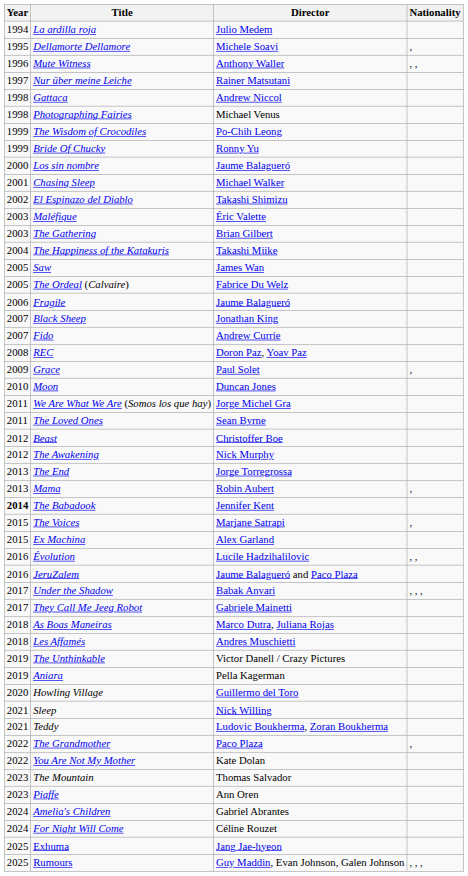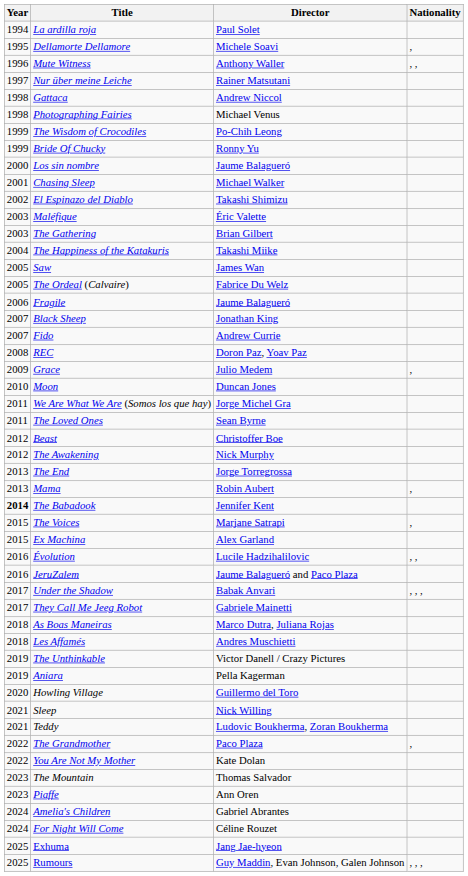 <table class="wikitable sortable">
 <tr>
 <th>Year</th>
 <th>Title</th>
 <th>Director</th>
 <th>Nationality</th>
 </tr>
 <tr ---->
 <td>1994</td>
 <td><em><a href='#'>La ardilla roja</a></em></td>
-<td><a href='#'>Julio Medem</a></td>
+<td><a href='#'>Paul Solet</a></td>
 <td></td>
 </tr>
 <tr ---->
 <td>1995</td>
 <td><em><a href='#'>Dellamorte Dellamore</a></em></td>
 <td><a href='#'>Michele Soavi</a></td>
 <td>, </td>
 </tr>
 <tr ---->
 <td>1996</td>
 <td><em><a href='#'>Mute Witness</a></em></td>
 <td><a href='#'>Anthony Waller</a></td>
 <td>, , </td>
 </tr>
 <tr ---->
 <td>1997</td>
 <td><em><a href='#'>Nur über meine Leiche</a></em></td>
 <td><a href='#'>Rainer Matsutani</a></td>
 <td></td>
 </tr>
 <tr ---->
 <td>1998</td>
 <td><em><a href='#'>Gattaca</a></em></td>
 <td><a href='#'>Andrew Niccol</a></td>
 <td></td>
 </tr>
 <tr ---->
 <td>1998</td>
 <td><em><a href='#'>Photographing Fairies</a></em></td>
 <td>Michael Venus</td>
 <td></td>
 </tr>
 <tr ---->
 <td>1999</td>
 <td><em><a href='#'>The Wisdom of Crocodiles</a></em></td>
 <td><a href='#'>Po-Chih Leong</a></td>
 <td></td>
 </tr>
 <tr ---->
 <td>1999</td>
 <td><em><a href='#'>Bride Of Chucky</a></em></td>
 <td><a href='#'>Ronny Yu</a></td>
 <td></td>
 </tr>
 <tr ---->
 <td>2000</td>
 <td><em><a href='#'>Los sin nombre</a></em></td>
 <td><a href='#'>Jaume Balagueró</a></td>
 <td></td>
 </tr>
 <tr ---->
 <td>2001</td>
 <td><em><a href='#'>Chasing Sleep</a></em></td>
 <td><a href='#'>Michael Walker</a></td>
 <td></td>
 </tr>
 <tr ---->
 <td>2002</td>
 <td><em><a href='#'>El Espinazo del Diablo</a></em></td>
 <td><a href='#'>Takashi Shimizu</a></td>
 <td></td>
 </tr>
 <tr ---->
 <td>2003</td>
 <td><em><a href='#'>Maléfique</a></em></td>
 <td><a href='#'>Éric Valette</a></td>
 <td></td>
 </tr>
 <tr ---->
 <td>2003</td>
 <td><em><a href='#'>The Gathering</a></em></td>
 <td><a href='#'>Brian Gilbert</a></td>
 <td></td>
 </tr>
 <tr ---->
 <td>2004</td>
 <td><em><a href='#'>The Happiness of the Katakuris</a></em></td>
 <td><a href='#'>Takashi Miike</a></td>
 <td></td>
 </tr>
 <tr ---->
 <td>2005</td>
 <td><em><a href='#'>Saw</a></em></td>
 <td><a href='#'>James Wan</a></td>
 <td></td>
 </tr>
 <tr ---->
 <td>2005</td>
 <td><em><a href='#'>The Ordeal</a></em> (<em>Calvaire</em>)</td>
 <td><a href='#'>Fabrice Du Welz</a></td>
 <td></td>
 </tr>
 <tr ---->
 <td>2006</td>
 <td><em><a href='#'>Fragile</a></em></td>
 <td><a href='#'>Jaume Balagueró</a></td>
 <td></td>
 </tr>
 <tr ---->
 <td>2007</td>
 <td><em><a href='#'>Black Sheep</a></em></td>
 <td><a href='#'>Jonathan King</a></td>
 <td></td>
 </tr>
 <tr ---->
 <td>2007</td>
 <td><em><a href='#'>Fido</a></em></td>
 <td><a href='#'>Andrew Currie</a></td>
 <td></td>
 </tr>
 <tr ---->
 <td>2008</td>
 <td><em><a href='#'>REC</a></em></td>
 <td><a href='#'>Doron Paz</a>, <a href='#'>Yoav Paz</a></td>
 <td></td>
 </tr>
 <tr ---->
 <td>2009</td>
 <td><em><a href='#'>Grace</a></em></td>
-<td><a href='#'>Paul Solet</a></td>
+<td><a href='#'>Julio Medem</a></td>
 <td>, </td>
 </tr>
 <tr ---->
 <td>2010</td>
 <td><em><a href='#'>Moon</a></em></td>
 <td><a href='#'>Duncan Jones</a></td>
 <td></td>
 </tr>
 <tr ---->
 <td>2011</td>
 <td><em><a href='#'>We Are What We Are</a></em> (<em>Somos los que hay</em>)</td>
 <td><a href='#'>Jorge Michel Gra</a></td>
 <td></td>
 </tr>
 <tr ---->
 <td>2011</td>
 <td><em><a href='#'>The Loved Ones</a></em></td>
 <td><a href='#'>Sean Byrne</a></td>
 <td></td>
 </tr>
 <tr ---->
 <td>2012</td>
 <td><em><a href='#'>Beast</a></em></td>
 <td><a href='#'>Christoffer Boe</a></td>
 <td></td>
 </tr>
 <tr ---->
 <td>2012</td>
 <td><em><a href='#'>The Awakening</a></em></td>
 <td><a href='#'>Nick Murphy</a></td>
 <td></td>
 </tr>
 <tr ---->
 <td>2013</td>
 <td><em><a href='#'>The End</a></em></td>
 <td><a href='#'>Jorge Torregrossa</a></td>
 <td></td>
 </tr>
 <tr ---->
 <td>2013</td>
 <td><em><a href='#'>Mama</a></em></td>
 <td><a href='#'>Robin Aubert</a></td>
 <td>, </td>
 </tr>
 <tr ---->
 <td><strong>2014</strong></td>
 <td><em><a href='#'>The Babadook</a></em></td>
 <td><a href='#'>Jennifer Kent</a></td>
 <td></td>
 </tr>
 <tr ---->
 <td>2015</td>
 <td><em><a href='#'>The Voices</a></em></td>
 <td><a href='#'>Marjane Satrapi</a></td>
 <td>, </td>
 </tr>
 <tr ---->
 <td>2015</td>
 <td><em><a href='#'>Ex Machina</a></em></td>
 <td><a href='#'>Alex Garland</a></td>
 <td></td>
 </tr>
 <tr ---->
 <td>2016</td>
 <td><em><a href='#'>Évolution</a></em></td>
 <td><a href='#'>Lucile Hadzihalilovic</a></td>
 <td>, , </td>
 </tr>
 <tr>
 <td>2016</td>
 <td><em><a href='#'>JeruZalem</a></em></td>
 <td><a href='#'>Jaume Balagueró</a> and <a href='#'>Paco Plaza</a></td>
 <td></td>
 </tr>
 <tr ---->
 <td>2017</td>
 <td><em><a href='#'>Under the Shadow</a></em></td>
 <td><a href='#'>Babak Anvari</a></td>
 <td>, , , </td>
 </tr>
 <tr ---->
 <td>2017</td>
 <td><em><a href='#'>They Call Me Jeeg Robot</a></em></td>
 <td><a href='#'>Gabriele Mainetti</a></td>
 <td></td>
 </tr>
 <tr ---->
 <td>2018</td>
 <td><em><a href='#'>As Boas Maneiras</a></em></td>
 <td><a href='#'>Marco Dutra</a>, <a href='#'>Juliana Rojas</a></td>
 <td></td>
 </tr>
 <tr ---->
 <td>2018</td>
 <td><em><a href='#'>Les Affamés</a></em></td>
 <td><a href='#'>Andres Muschietti</a></td>
 <td></td>
 </tr>
 <tr ---->
 <td>2019</td>
 <td><em><a href='#'>The Unthinkable</a></em></td>
 <td>Victor Danell / Crazy Pictures</td>
 <td></td>
 </tr>
 <tr ---->
 <td>2019</td>
 <td><em><a href='#'>Aniara</a></em></td>
 <td>Pella Kagerman</td>
 <td></td>
 </tr>
 <tr ---->
 <td>2020</td>
 <td><em>Howling Village</em></td>
 <td><a href='#'>Guillermo del Toro</a></td>
 <td></td>
 </tr>
 <tr ---->
 <td>2021</td>
 <td><em>Sleep</em></td>
 <td><a href='#'>Nick Willing</a></td>
 <td></td>
 </tr>
 <tr ---->
 <td>2021</td>
 <td><em>Teddy</em></td>
 <td><a href='#'>Ludovic Boukherma</a>, <a href='#'>Zoran Boukherma</a></td>
 <td></td>
 </tr>
 <tr ---->
 <td>2022</td>
 <td><em><a href='#'>The Grandmother</a></em></td>
 <td><a href='#'>Paco Plaza</a></td>
 <td>, </td>
 </tr>
 <tr ---->
 <td>2022</td>
 <td><em><a href='#'>You Are Not My Mother</a></em></td>
 <td>Kate Dolan</td>
 <td></td>
 </tr>
 <tr ---->
 <td>2023</td>
 <td><em>The Mountain</em></td>
 <td>Thomas Salvador</td>
 <td></td>
 </tr>
 <tr ---->
 <td>2023</td>
 <td><em><a href='#'>Piaffe</a></em></td>
 <td>Ann Oren</td>
 <td></td>
 </tr>
 <tr ---->
 <td>2024</td>
 <td><em><a href='#'>Amelia's Children</a></em></td>
 <td>Gabriel Abrantes</td>
 <td></td>
 </tr>
 <tr ---->
 <td>2024</td>
 <td><em><a href='#'>For Night Will Come</a></td>
 <td>Céline Rouzet</td>
 <td></td>
 </tr>
 <tr ---->
 <td>2025</td>
 <td></em><a href='#'>Exhuma</a><em></td>
 <td><a href='#'>Jang Jae-hyeon</a></td>
 <td></td>
 </tr>
 <tr ---->
 <td>2025</td>
 <td></em><a href='#'>Rumours</a><em></td>
 <td><a href='#'>Guy Maddin</a>, Evan Johnson, Galen Johnson</td>
 <td>, , , </td>
 </tr>
 </table>
